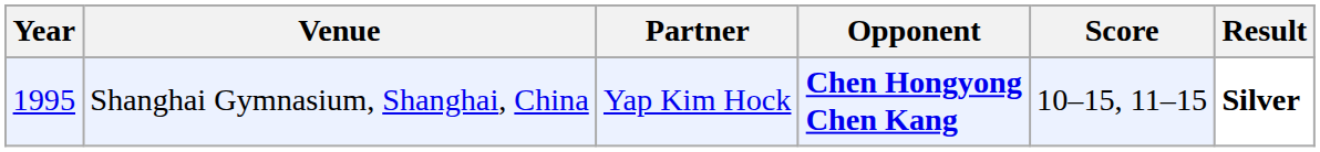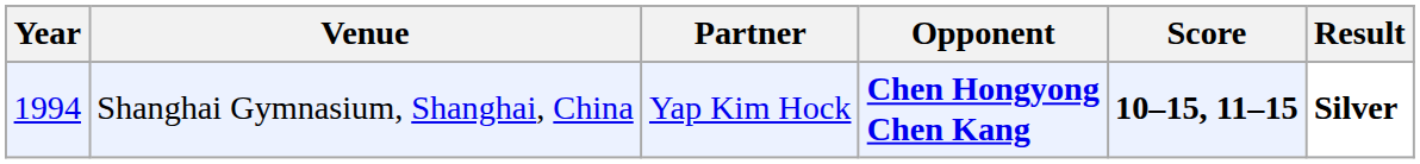 <table class="sortable wikitable" style="font-size: 90%;">
 <tr>
 <th>Year</th>
 <th>Venue</th>
 <th>Partner</th>
 <th>Opponent</th>
 <th>Score</th>
 <th>Result</th>
 </tr>
 <tr style="background:#ECF2FF">
-<td align="center"><a href='#'>1995</a></td>
+<td align="center"><a href='#'>1994</a></td>
 <td align="left">Shanghai Gymnasium, <a href='#'>Shanghai</a>, <a href='#'>China</a></td>
 <td align="left"> <a href='#'>Yap Kim Hock</a></td>
 <td align="left"><strong> <a href='#'>Chen Hongyong</a> <br>  <a href='#'>Chen Kang</a></strong></td>
-<td align="left">10–15, 11–15</td>
+<td align="left"><strong>10–15, 11–15</strong></td>
 <td style="text-align:left; background:white"> <strong>Silver</strong></td>
 </tr>
 </table>
